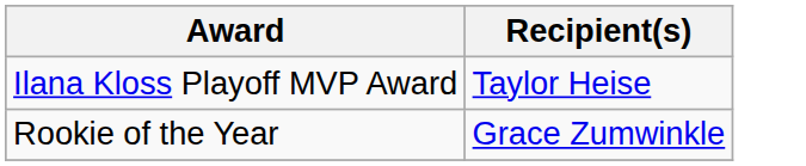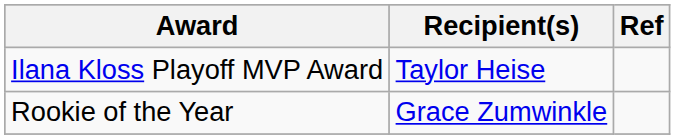 <table class="wikitable">
 <tr>
 <th>Award</th>
 <th>Recipient(s)</th>
+<th>Ref</th>
 </tr>
 <tr>
 <td><a href='#'>Ilana Kloss</a> Playoff MVP Award<br></td>
 <td><a href='#'>Taylor Heise</a></td>
+<td></td>
 </tr>
 <tr>
 <td>Rookie of the Year</td>
 <td><a href='#'>Grace Zumwinkle</a></td>
+<td></td>
 </tr>
 </table>
